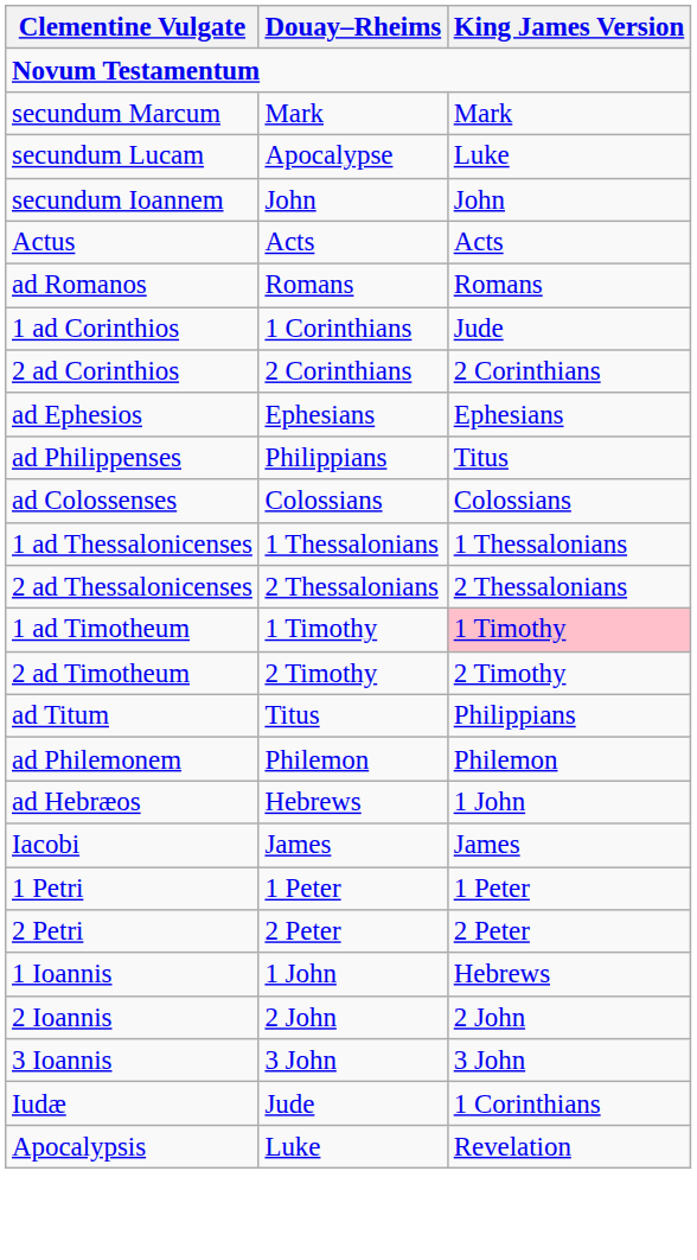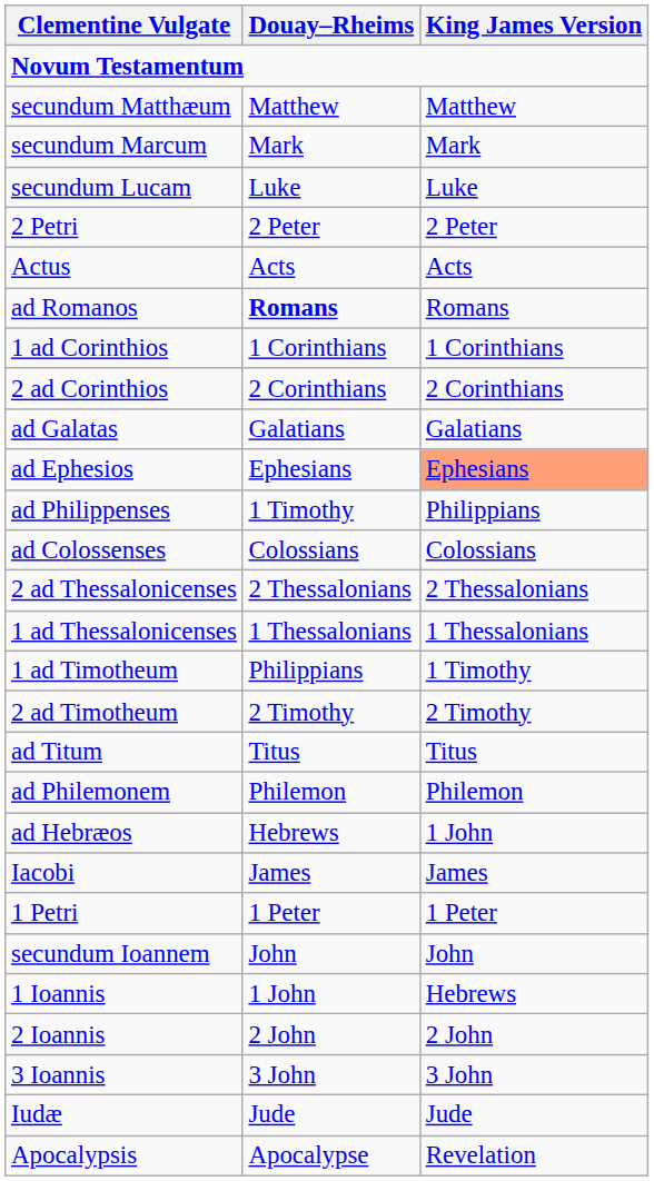 <table class=wikitable>
 <tr>
 <th><a href='#'>Clementine Vulgate</a></th>
 <th><a href='#'>Douay–Rheims</a></th>
 <th><a href='#'>King James Version</a></th>
 </tr>
 <tr>
 <td colspan="3" rowspan="1"><strong><a href='#'>Novum Testamentum</a></strong></td>
 </tr>
 <tr>
+<td><a href='#'>secundum Matthæum</a></td>
+<td><a href='#'>Matthew</a></td>
+<td><a href='#'>Matthew</a></td>
+</tr>
+<tr>
 <td><a href='#'>secundum Marcum</a></td>
 <td><a href='#'>Mark</a></td>
 <td><a href='#'>Mark</a></td>
 </tr>
 <tr>
 <td><a href='#'>secundum Lucam</a></td>
-<td><a href='#'>Apocalypse</a></td>
+<td><a href='#'>Luke</a></td>
 <td><a href='#'>Luke</a></td>
 </tr>
 <tr>
-<td><a href='#'>secundum Ioannem</a></td>
-<td><a href='#'>John</a></td>
-<td><a href='#'>John</a></td>
+<td><a href='#'>2 Petri</a></td>
+<td><a href='#'>2 Peter</a></td>
+<td><a href='#'>2 Peter</a></td>
 </tr>
 <tr>
 <td><a href='#'>Actus</a></td>
 <td><a href='#'>Acts</a></td>
 <td><a href='#'>Acts</a></td>
 </tr>
 <tr>
 <td><a href='#'>ad Romanos</a></td>
-<td><a href='#'>Romans</a></td>
+<td><strong><a href='#'>Romans</a></strong></td>
 <td><a href='#'>Romans</a></td>
 </tr>
 <tr>
 <td><a href='#'>1 ad Corinthios</a></td>
 <td><a href='#'>1 Corinthians</a></td>
-<td><a href='#'>Jude</a></td>
+<td><a href='#'>1 Corinthians</a></td>
 </tr>
 <tr>
 <td><a href='#'>2 ad Corinthios</a></td>
 <td><a href='#'>2 Corinthians</a></td>
 <td><a href='#'>2 Corinthians</a></td>
 </tr>
 <tr>
+<td><a href='#'>ad Galatas</a></td>
+<td><a href='#'>Galatians</a></td>
+<td><a href='#'>Galatians</a></td>
+</tr>
+<tr>
 <td><a href='#'>ad Ephesios</a></td>
 <td><a href='#'>Ephesians</a></td>
-<td><a href='#'>Ephesians</a></td>
+<td style="background: lightsalmon;"><a href='#'>Ephesians</a></td>
 </tr>
 <tr>
 <td><a href='#'>ad Philippenses</a></td>
+<td><a href='#'>1 Timothy</a></td>
 <td><a href='#'>Philippians</a></td>
-<td><a href='#'>Titus</a></td>
 </tr>
 <tr>
 <td><a href='#'>ad Colossenses</a></td>
 <td><a href='#'>Colossians</a></td>
 <td><a href='#'>Colossians</a></td>
 </tr>
 <tr>
+<td><a href='#'>2 ad Thessalonicenses</a></td>
+<td><a href='#'>2 Thessalonians</a></td>
+<td><a href='#'>2 Thessalonians</a></td>
+</tr>
+<tr>
 <td><a href='#'>1 ad Thessalonicenses</a></td>
 <td><a href='#'>1 Thessalonians</a></td>
 <td><a href='#'>1 Thessalonians</a></td>
 </tr>
 <tr>
-<td><a href='#'>2 ad Thessalonicenses</a></td>
-<td><a href='#'>2 Thessalonians</a></td>
-<td><a href='#'>2 Thessalonians</a></td>
-</tr>
-<tr>
 <td><a href='#'>1 ad Timotheum</a></td>
+<td><a href='#'>Philippians</a></td>
 <td><a href='#'>1 Timothy</a></td>
-<td style="background: pink;"><a href='#'>1 Timothy</a></td>
 </tr>
 <tr>
 <td><a href='#'>2 ad Timotheum</a></td>
 <td><a href='#'>2 Timothy</a></td>
 <td><a href='#'>2 Timothy</a></td>
 </tr>
 <tr>
 <td><a href='#'>ad Titum</a></td>
 <td><a href='#'>Titus</a></td>
-<td><a href='#'>Philippians</a></td>
+<td><a href='#'>Titus</a></td>
 </tr>
 <tr>
 <td><a href='#'>ad Philemonem</a></td>
 <td><a href='#'>Philemon</a></td>
 <td><a href='#'>Philemon</a></td>
 </tr>
 <tr>
 <td><a href='#'>ad Hebræos</a></td>
 <td><a href='#'>Hebrews</a></td>
 <td><a href='#'>1 John</a></td>
 </tr>
 <tr>
 <td><a href='#'>Iacobi</a></td>
 <td><a href='#'>James</a></td>
 <td><a href='#'>James</a></td>
 </tr>
 <tr>
 <td><a href='#'>1 Petri</a></td>
 <td><a href='#'>1 Peter</a></td>
 <td><a href='#'>1 Peter</a></td>
 </tr>
 <tr>
-<td><a href='#'>2 Petri</a></td>
-<td><a href='#'>2 Peter</a></td>
-<td><a href='#'>2 Peter</a></td>
+<td><a href='#'>secundum Ioannem</a></td>
+<td><a href='#'>John</a></td>
+<td><a href='#'>John</a></td>
 </tr>
 <tr>
 <td><a href='#'>1 Ioannis</a></td>
 <td><a href='#'>1 John</a></td>
 <td><a href='#'>Hebrews</a></td>
 </tr>
 <tr>
 <td><a href='#'>2 Ioannis</a></td>
 <td><a href='#'>2 John</a></td>
 <td><a href='#'>2 John</a></td>
 </tr>
 <tr>
 <td><a href='#'>3 Ioannis</a></td>
 <td><a href='#'>3 John</a></td>
 <td><a href='#'>3 John</a></td>
 </tr>
 <tr>
 <td><a href='#'>Iudæ</a></td>
 <td><a href='#'>Jude</a></td>
-<td><a href='#'>1 Corinthians</a></td>
+<td><a href='#'>Jude</a></td>
 </tr>
 <tr>
 <td><a href='#'>Apocalypsis</a></td>
-<td><a href='#'>Luke</a></td>
+<td><a href='#'>Apocalypse</a></td>
 <td><a href='#'>Revelation</a></td>
 </tr>
 </table>
